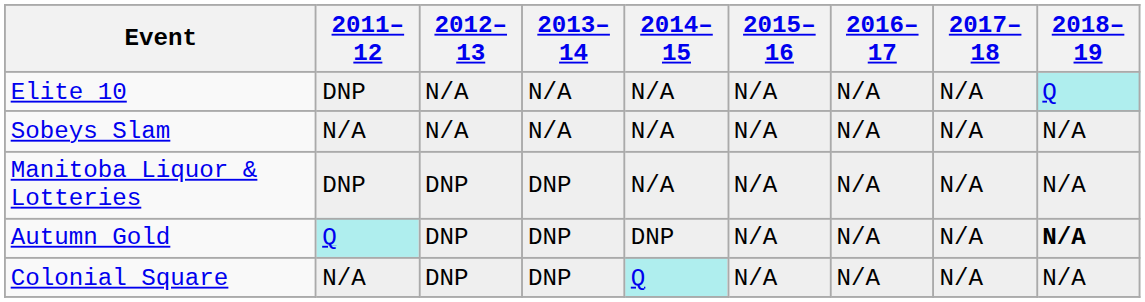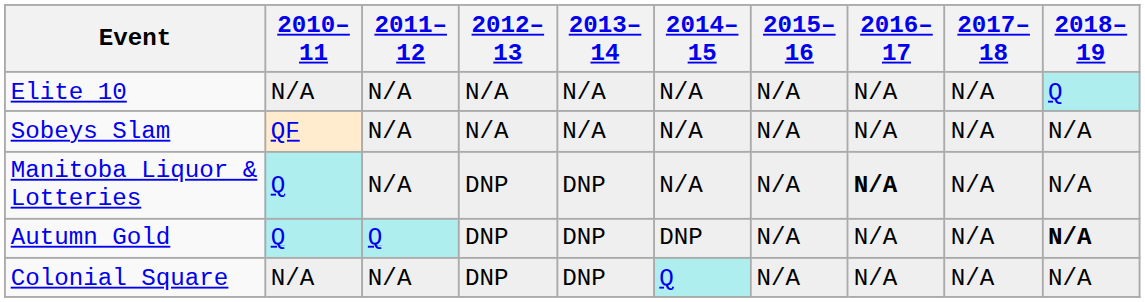 <table class="wikitable">
 <tr>
 <th>Event</th>
+<th><a href='#'>2010–11</a></th>
 <th><a href='#'>2011–12</a></th>
 <th><a href='#'>2012–13</a></th>
 <th><a href='#'>2013–14</a></th>
 <th><a href='#'>2014–15</a></th>
 <th><a href='#'>2015–16</a></th>
 <th><a href='#'>2016–17</a></th>
 <th><a href='#'>2017–18</a></th>
 <th><a href='#'>2018–19</a></th>
 </tr>
 <tr>
 <td><a href='#'>Elite 10</a></td>
-<td style="background:#EFEFEF;">DNP</td>
+<td style="background:#EFEFEF;">N/A</td>
+<td style="background:#EFEFEF;">N/A</td>
 <td style="background:#EFEFEF;">N/A</td>
 <td style="background:#EFEFEF;">N/A</td>
 <td style="background:#EFEFEF;">N/A</td>
 <td style="background:#EFEFEF;">N/A</td>
 <td style="background:#EFEFEF;">N/A</td>
 <td style="background:#EFEFEF;">N/A</td>
 <td style="background:#afeeee;"><a href='#'>Q</a></td>
 </tr>
 <tr>
 <td><a href='#'>Sobeys Slam</a></td>
+<td style="background:#ffebcd;"><a href='#'>QF</a></td>
 <td style="background:#EFEFEF;">N/A</td>
 <td style="background:#EFEFEF;">N/A</td>
 <td style="background:#EFEFEF;">N/A</td>
 <td style="background:#EFEFEF;">N/A</td>
 <td style="background:#EFEFEF;">N/A</td>
 <td style="background:#EFEFEF;">N/A</td>
 <td style="background:#EFEFEF;">N/A</td>
 <td style="background:#EFEFEF;">N/A</td>
 </tr>
 <tr>
 <td><a href='#'>Manitoba Liquor & Lotteries</a></td>
-<td style="background:#EFEFEF;">DNP</td>
+<td style="background:#afeeee;"><a href='#'>Q</a></td>
+<td style="background:#EFEFEF;">N/A</td>
 <td style="background:#EFEFEF;">DNP</td>
 <td style="background:#EFEFEF;">DNP</td>
 <td style="background:#EFEFEF;">N/A</td>
 <td style="background:#EFEFEF;">N/A</td>
-<td style="background:#EFEFEF;">N/A</td>
+<td style="background:#EFEFEF;"><strong>N/A</strong></td>
 <td style="background:#EFEFEF;">N/A</td>
 <td style="background:#EFEFEF;">N/A</td>
 </tr>
 <tr>
 <td><a href='#'>Autumn Gold</a></td>
+<td style="background:#afeeee;"><a href='#'>Q</a></td>
 <td style="background:#afeeee;"><a href='#'>Q</a></td>
 <td style="background:#EFEFEF;">DNP</td>
 <td style="background:#EFEFEF;">DNP</td>
 <td style="background:#EFEFEF;">DNP</td>
 <td style="background:#EFEFEF;">N/A</td>
 <td style="background:#EFEFEF;">N/A</td>
 <td style="background:#EFEFEF;">N/A</td>
 <td style="background:#EFEFEF;"><strong>N/A</strong></td>
 </tr>
 <tr>
 <td><a href='#'>Colonial Square</a></td>
 <td style="background:#EFEFEF;">N/A</td>
+<td style="background:#EFEFEF;">N/A</td>
 <td style="background:#EFEFEF;">DNP</td>
 <td style="background:#EFEFEF;">DNP</td>
 <td style="background:#afeeee;"><a href='#'>Q</a></td>
 <td style="background:#EFEFEF;">N/A</td>
 <td style="background:#EFEFEF;">N/A</td>
 <td style="background:#EFEFEF;">N/A</td>
 <td style="background:#EFEFEF;">N/A</td>
 </tr>
 </table>
